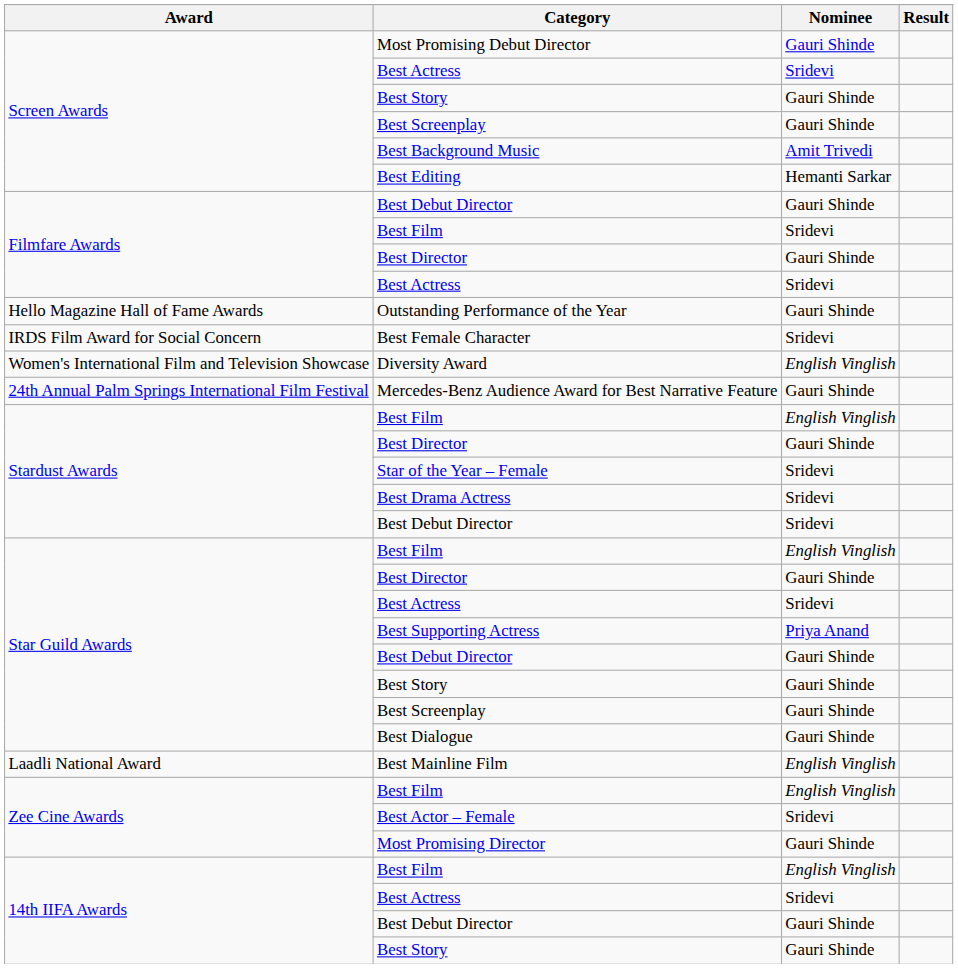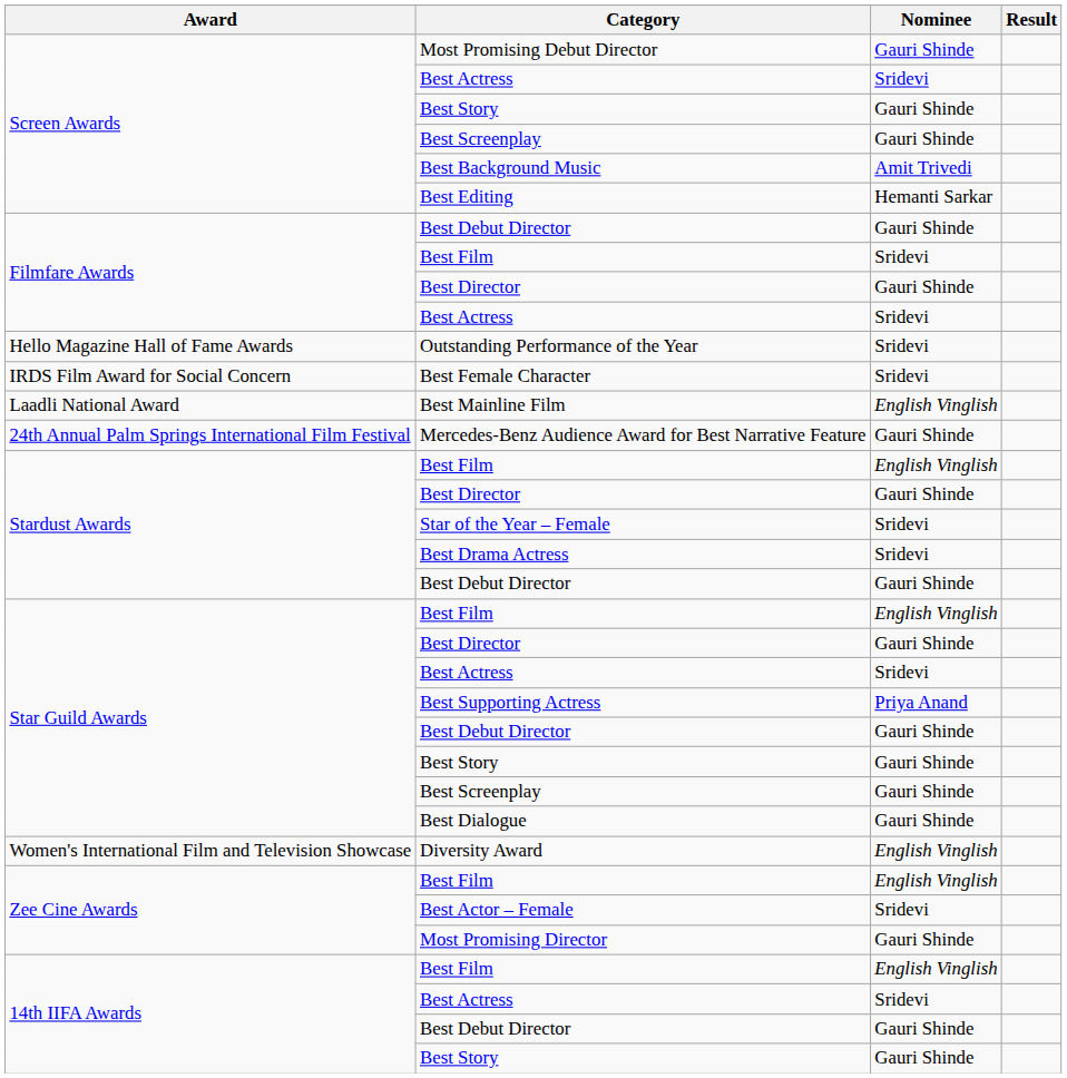 <table class="wikitable sortable">
 <tr style="background:#ccc; text-align:center;" bgcolor="#b0c4de">
 </tr>
 <tr>
 <th>Award</th>
 <th>Category</th>
 <th>Nominee</th>
 <th>Result</th>
 </tr>
 <tr>
 <td rowspan="6"><a href='#'>Screen Awards</a></td>
 <td>Most Promising Debut Director</td>
 <td><a href='#'>Gauri Shinde</a></td>
 <td></td>
 </tr>
 <tr>
 <td><a href='#'>Best Actress</a></td>
 <td><a href='#'>Sridevi</a></td>
 <td></td>
 </tr>
 <tr>
 <td><a href='#'>Best Story</a></td>
 <td>Gauri Shinde</td>
 <td></td>
 </tr>
 <tr>
 <td><a href='#'>Best Screenplay</a></td>
 <td>Gauri Shinde</td>
 <td></td>
 </tr>
 <tr>
 <td><a href='#'>Best Background Music</a></td>
 <td><a href='#'>Amit Trivedi</a></td>
 <td></td>
 </tr>
 <tr>
 <td><a href='#'>Best Editing</a></td>
 <td>Hemanti Sarkar</td>
 <td></td>
 </tr>
 <tr>
 <td rowspan="4"><a href='#'>Filmfare Awards</a></td>
 <td><a href='#'>Best Debut Director</a></td>
 <td>Gauri Shinde</td>
 <td></td>
 </tr>
 <tr>
 <td><a href='#'>Best Film</a></td>
 <td>Sridevi</td>
 <td></td>
 </tr>
 <tr>
 <td><a href='#'>Best Director</a></td>
 <td>Gauri Shinde</td>
 <td></td>
 </tr>
 <tr>
 <td><a href='#'>Best Actress</a></td>
 <td>Sridevi</td>
 <td></td>
 </tr>
 <tr>
 <td>Hello Magazine Hall of Fame Awards</td>
 <td>Outstanding Performance of the Year</td>
-<td>Gauri Shinde</td>
+<td>Sridevi</td>
 <td></td>
 </tr>
 <tr>
 <td>IRDS Film Award for Social Concern</td>
 <td>Best Female Character</td>
 <td>Sridevi</td>
 <td></td>
 </tr>
 <tr>
-<td>Women's International Film and Television Showcase</td>
-<td>Diversity Award</td>
+<td>Laadli National Award</td>
+<td>Best Mainline Film</td>
 <td><em>English Vinglish</em></td>
 <td></td>
 </tr>
 <tr>
 <td><a href='#'>24th Annual Palm Springs International Film Festival</a></td>
 <td>Mercedes-Benz Audience Award for Best Narrative Feature</td>
 <td>Gauri Shinde</td>
 <td></td>
 </tr>
 <tr>
 <td rowspan="5"><a href='#'>Stardust Awards</a></td>
 <td><a href='#'>Best Film</a></td>
 <td><em>English Vinglish</em></td>
 <td></td>
 </tr>
 <tr>
 <td><a href='#'>Best Director</a></td>
 <td>Gauri Shinde</td>
 <td></td>
 </tr>
 <tr>
 <td><a href='#'>Star of the Year – Female</a></td>
 <td>Sridevi</td>
 <td></td>
 </tr>
 <tr>
 <td><a href='#'>Best Drama Actress</a></td>
 <td>Sridevi</td>
 <td></td>
 </tr>
 <tr>
 <td>Best Debut Director</td>
-<td>Sridevi</td>
+<td>Gauri Shinde</td>
 <td></td>
 </tr>
 <tr>
 <td rowspan="8"><a href='#'>Star Guild Awards</a></td>
 <td><a href='#'>Best Film</a></td>
 <td><em>English Vinglish</em></td>
 <td></td>
 </tr>
 <tr>
 <td><a href='#'>Best Director</a></td>
 <td>Gauri Shinde</td>
 <td></td>
 </tr>
 <tr>
 <td><a href='#'>Best Actress</a></td>
 <td>Sridevi</td>
 <td></td>
 </tr>
 <tr>
 <td><a href='#'>Best Supporting Actress</a></td>
 <td><a href='#'>Priya Anand</a></td>
 <td></td>
 </tr>
 <tr>
 <td><a href='#'>Best Debut Director</a></td>
 <td>Gauri Shinde</td>
 <td></td>
 </tr>
 <tr>
 <td>Best Story</td>
 <td>Gauri Shinde</td>
 <td></td>
 </tr>
 <tr>
 <td>Best Screenplay</td>
 <td>Gauri Shinde</td>
 <td></td>
 </tr>
 <tr>
 <td>Best Dialogue</td>
 <td>Gauri Shinde</td>
 <td></td>
 </tr>
 <tr>
-<td>Laadli National Award</td>
-<td>Best Mainline Film</td>
+<td>Women's International Film and Television Showcase</td>
+<td>Diversity Award</td>
 <td><em>English Vinglish</em></td>
 <td></td>
 </tr>
 <tr>
 <td rowspan="3"><a href='#'>Zee Cine Awards</a></td>
 <td><a href='#'>Best Film</a></td>
 <td><em>English Vinglish</em></td>
 <td></td>
 </tr>
 <tr>
 <td><a href='#'>Best Actor – Female</a></td>
 <td>Sridevi</td>
 <td></td>
 </tr>
 <tr>
 <td><a href='#'>Most Promising Director</a></td>
 <td>Gauri Shinde</td>
 <td></td>
 </tr>
 <tr>
 <td rowspan="4"><a href='#'>14th IIFA Awards</a></td>
 <td><a href='#'>Best Film</a></td>
 <td><em>English Vinglish</em></td>
 <td></td>
 </tr>
 <tr>
 <td><a href='#'>Best Actress</a></td>
 <td>Sridevi</td>
 <td></td>
 </tr>
 <tr>
 <td>Best Debut Director</td>
 <td>Gauri Shinde</td>
 <td></td>
 </tr>
 <tr>
 <td><a href='#'>Best Story</a></td>
 <td>Gauri Shinde</td>
 <td></td>
 </tr>
 </table>
